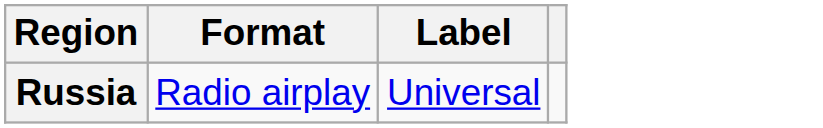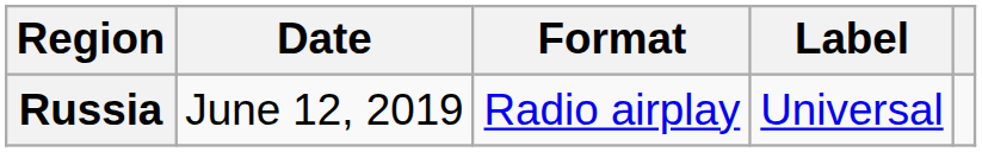 <table class="wikitable plainrowheaders">
 <tr>
 <th scope="col">Region</th>
+<th scope="col">Date</th>
 <th scope="col">Format</th>
 <th scope="col">Label</th>
 <th scope="col"></th>
 </tr>
 <tr>
 <th scope="row">Russia</th>
+<td>June 12, 2019</td>
 <td><a href='#'>Radio airplay</a></td>
 <td><a href='#'>Universal</a></td>
 <td></td>
 </tr>
 </table>
